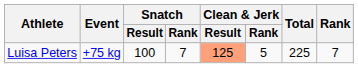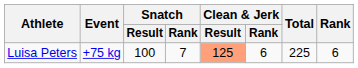 <table class="wikitable" style="font-size:90%">
 <tr>
 <th rowspan=2>Athlete</th>
 <th rowspan=2>Event</th>
 <th colspan="2">Snatch</th>
 <th colspan="2">Clean & Jerk</th>
 <th rowspan="2">Total</th>
 <th rowspan="2">Rank</th>
 </tr>
 <tr style="font-size:95%">
 <th>Result</th>
 <th>Rank</th>
 <th>Result</th>
 <th>Rank</th>
 </tr>
 <tr align=center>
 <td align=left><a href='#'>Luisa Peters</a></td>
 <td align=left><a href='#'>+75 kg</a></td>
 <td>100</td>
 <td>7</td>
 <td style="background: lightsalmon;">125</td>
-<td>5</td>
+<td>6</td>
 <td>225</td>
-<td>7</td>
+<td>6</td>
 </tr>
 </table>
